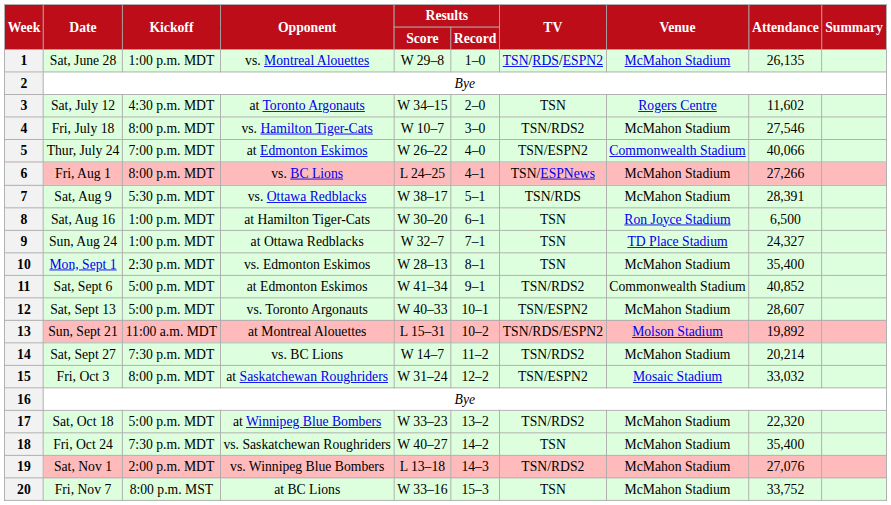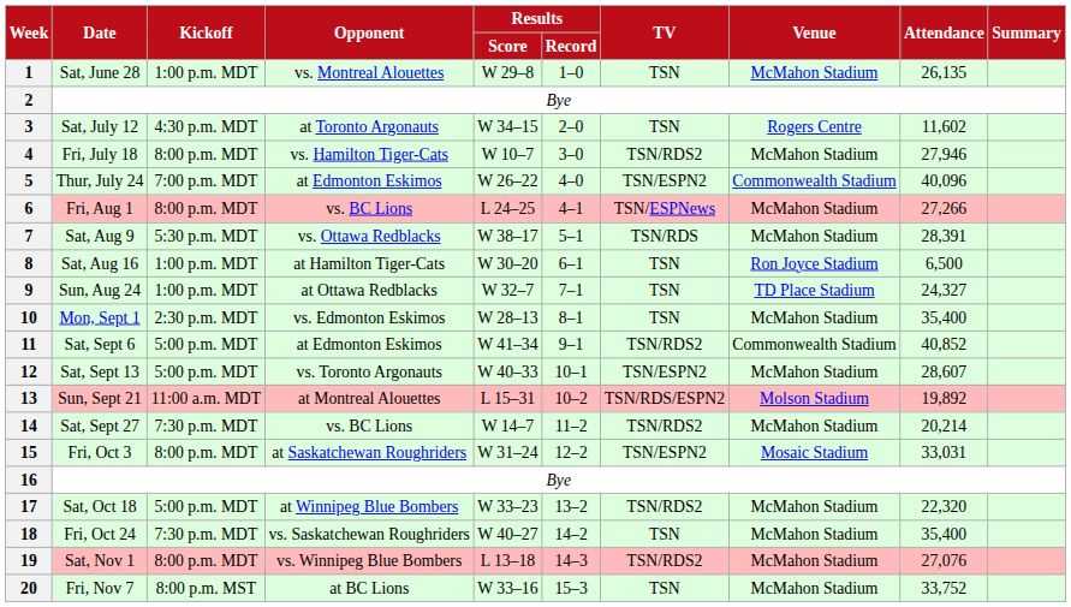 <table class="wikitable" style="font-size: 95%;">
 <tr>
 <th style="background:#BD0D18;color:#FFFFFF;" rowspan=2>Week</th>
 <th style="background:#BD0D18;color:#FFFFFF;" rowspan=2>Date</th>
 <th style="background:#BD0D18;color:#FFFFFF;" rowspan=2>Kickoff</th>
 <th style="background:#BD0D18;color:#FFFFFF;" rowspan=2>Opponent</th>
 <th style="background:#BD0D18;color:#FFFFFF;" colspan=2>Results</th>
 <th style="background:#BD0D18;color:#FFFFFF;" rowspan=2>TV</th>
 <th style="background:#BD0D18;color:#FFFFFF;" rowspan=2>Venue</th>
 <th style="background:#BD0D18;color:#FFFFFF;" rowspan=2>Attendance</th>
 <th style="background:#BD0D18;color:#FFFFFF;" rowspan=2>Summary</th>
 </tr>
 <tr>
 <th style="background:#BD0D18;color:#FFFFFF;">Score</th>
 <th style="background:#BD0D18;color:#FFFFFF;">Record</th>
 </tr>
 <tr align="center" bgcolor="#ddffdd">
 <th align="center"><strong>1</strong></th>
 <td align="center">Sat, June 28</td>
 <td align="center">1:00 p.m. MDT</td>
 <td align="center">vs. <a href='#'>Montreal Alouettes</a></td>
 <td align="center">W 29–8</td>
 <td align="center">1–0</td>
-<td align="center"><a href='#'>TSN</a>/<a href='#'>RDS</a>/<a href='#'>ESPN2</a></td>
+<td align="center">TSN</td>
 <td align="center"><a href='#'>McMahon Stadium</a></td>
 <td align="center">26,135</td>
 <td align="center"></td>
 </tr>
 <tr align="center" bgcolor="#ffffff">
 <th align="center"><strong>2</strong></th>
 <td colspan=9 align="center" valign="middle"><em>Bye</em></td>
 </tr>
 <tr align="center" bgcolor="#ddffdd">
 <th align="center"><strong>3</strong></th>
 <td align="center">Sat, July 12</td>
 <td align="center">4:30 p.m. MDT</td>
 <td align="center">at <a href='#'>Toronto Argonauts</a></td>
 <td align="center">W 34–15</td>
 <td align="center">2–0</td>
 <td align="center">TSN</td>
 <td align="center"><a href='#'>Rogers Centre</a></td>
 <td align="center">11,602</td>
 <td align="center"></td>
 </tr>
 <tr align="center" bgcolor="#ddffdd">
 <th align="center"><strong>4</strong></th>
 <td align="center">Fri, July 18</td>
 <td align="center">8:00 p.m. MDT</td>
 <td align="center">vs. <a href='#'>Hamilton Tiger-Cats</a></td>
 <td align="center">W 10–7</td>
 <td align="center">3–0</td>
 <td align="center">TSN/RDS2</td>
 <td align="center">McMahon Stadium</td>
-<td align="center">27,546</td>
+<td align="center">27,946</td>
 <td align="center"></td>
 </tr>
 <tr align="center" bgcolor="#ddffdd">
 <th align="center"><strong>5</strong></th>
 <td align="center">Thur, July 24</td>
 <td align="center">7:00 p.m. MDT</td>
 <td align="center">at <a href='#'>Edmonton Eskimos</a></td>
 <td align="center">W 26–22</td>
 <td align="center">4–0</td>
 <td align="center">TSN/ESPN2</td>
 <td align="center"><a href='#'>Commonwealth Stadium</a></td>
-<td align="center">40,066</td>
+<td align="center">40,096</td>
 <td align="center"></td>
 </tr>
 <tr align="center" bgcolor="#ffbbbb">
 <th align="center"><strong>6</strong></th>
 <td align="center">Fri, Aug 1</td>
 <td align="center">8:00 p.m. MDT</td>
 <td align="center">vs. <a href='#'>BC Lions</a></td>
 <td align="center">L 24–25</td>
 <td align="center">4–1</td>
 <td align="center">TSN/<a href='#'>ESPNews</a></td>
 <td align="center">McMahon Stadium</td>
 <td align="center">27,266</td>
 <td align="center"></td>
 </tr>
 <tr align="center" bgcolor="#ddffdd">
 <th align="center"><strong>7</strong></th>
 <td align="center">Sat, Aug 9</td>
 <td align="center">5:30 p.m. MDT</td>
 <td align="center">vs. <a href='#'>Ottawa Redblacks</a></td>
 <td align="center">W 38–17</td>
 <td align="center">5–1</td>
 <td align="center">TSN/RDS</td>
 <td align="center">McMahon Stadium</td>
 <td align="center">28,391</td>
 <td align="center"></td>
 </tr>
 <tr align="center" bgcolor="#ddffdd">
 <th align="center"><strong>8</strong></th>
 <td align="center">Sat, Aug 16</td>
 <td align="center">1:00 p.m. MDT</td>
 <td align="center">at Hamilton Tiger-Cats</td>
 <td align="center">W 30–20</td>
 <td align="center">6–1</td>
 <td align="center">TSN</td>
 <td align="center"><a href='#'>Ron Joyce Stadium</a></td>
 <td align="center">6,500</td>
 <td align="center"></td>
 </tr>
 <tr align="center" bgcolor="#ddffdd">
 <th align="center"><strong>9</strong></th>
 <td align="center">Sun, Aug 24</td>
 <td align="center">1:00 p.m. MDT</td>
 <td align="center">at Ottawa Redblacks</td>
 <td align="center">W 32–7</td>
 <td align="center">7–1</td>
 <td align="center">TSN</td>
 <td align="center"><a href='#'>TD Place Stadium</a></td>
 <td align="center">24,327</td>
 <td align="center"></td>
 </tr>
 <tr align="center" bgcolor="#ddffdd">
 <th align="center"><strong>10</strong></th>
 <td align="center"><a href='#'>Mon, Sept 1</a></td>
 <td align="center">2:30 p.m. MDT</td>
 <td align="center">vs. Edmonton Eskimos</td>
 <td align="center">W 28–13</td>
 <td align="center">8–1</td>
 <td align="center">TSN</td>
 <td align="center">McMahon Stadium</td>
 <td align="center">35,400</td>
 <td align="center"></td>
 </tr>
 <tr align="center" bgcolor="#ddffdd">
 <th align="center"><strong>11</strong></th>
 <td align="center">Sat, Sept 6</td>
 <td align="center">5:00 p.m. MDT</td>
 <td align="center">at Edmonton Eskimos</td>
 <td align="center">W 41–34</td>
 <td align="center">9–1</td>
 <td align="center">TSN/RDS2</td>
 <td align="center">Commonwealth Stadium</td>
 <td align="center">40,852</td>
 <td align="center"></td>
 </tr>
 <tr align="center" bgcolor="#ddffdd">
 <th align="center"><strong>12</strong></th>
 <td align="center">Sat, Sept 13</td>
 <td align="center">5:00 p.m. MDT</td>
 <td align="center">vs. Toronto Argonauts</td>
 <td align="center">W 40–33</td>
 <td align="center">10–1</td>
 <td align="center">TSN/ESPN2</td>
 <td align="center">McMahon Stadium</td>
 <td align="center">28,607</td>
 <td align="center"></td>
 </tr>
 <tr align="center" bgcolor="#ffbbbb">
 <th align="center"><strong>13</strong></th>
 <td align="center">Sun, Sept 21</td>
 <td align="center">11:00 a.m. MDT</td>
 <td align="center">at Montreal Alouettes</td>
 <td align="center">L 15–31</td>
 <td align="center">10–2</td>
 <td align="center">TSN/RDS/ESPN2</td>
 <td align="center"><a href='#'>Molson Stadium</a></td>
 <td align="center">19,892</td>
 <td align="center"></td>
 </tr>
 <tr align="center" bgcolor="#ddffdd">
 <th align="center"><strong>14</strong></th>
 <td align="center">Sat, Sept 27</td>
 <td align="center">7:30 p.m. MDT</td>
 <td align="center">vs. BC Lions</td>
 <td align="center">W 14–7</td>
 <td align="center">11–2</td>
 <td align="center">TSN/RDS2</td>
 <td align="center">McMahon Stadium</td>
 <td align="center">20,214</td>
 <td align="center"></td>
 </tr>
 <tr align="center" bgcolor="#ddffdd">
 <th align="center"><strong>15</strong></th>
 <td align="center">Fri, Oct 3</td>
 <td align="center">8:00 p.m. MDT</td>
 <td align="center">at <a href='#'>Saskatchewan Roughriders</a></td>
 <td align="center">W 31–24</td>
 <td align="center">12–2</td>
 <td align="center">TSN/ESPN2</td>
 <td align="center"><a href='#'>Mosaic Stadium</a></td>
-<td align="center">33,032</td>
+<td align="center">33,031</td>
 <td align="center"></td>
 </tr>
 <tr align="center" bgcolor="#ffffff">
 <th align="center"><strong>16</strong></th>
 <td colspan=9 align="center" valign="middle"><em>Bye</em></td>
 </tr>
 <tr align="center" bgcolor="#ddffdd">
 <th align="center"><strong>17</strong></th>
 <td align="center">Sat, Oct 18</td>
 <td align="center">5:00 p.m. MDT</td>
 <td align="center">at <a href='#'>Winnipeg Blue Bombers</a></td>
 <td align="center">W 33–23</td>
 <td align="center">13–2</td>
 <td align="center">TSN/RDS2</td>
 <td align="center">McMahon Stadium</td>
 <td align="center">22,320</td>
 <td align="center"></td>
 </tr>
 <tr align="center" bgcolor="#ddffdd">
 <th align="center"><strong>18</strong></th>
 <td align="center">Fri, Oct 24</td>
 <td align="center">7:30 p.m. MDT</td>
 <td align="center">vs. Saskatchewan Roughriders</td>
 <td align="center">W 40–27</td>
 <td align="center">14–2</td>
 <td align="center">TSN</td>
 <td align="center">McMahon Stadium</td>
 <td align="center">35,400</td>
 <td align="center"></td>
 </tr>
 <tr align="center" bgcolor="#ffbbbb">
 <th align="center"><strong>19</strong></th>
 <td align="center">Sat, Nov 1</td>
-<td align="center">2:00 p.m. MDT</td>
+<td align="center">8:00 p.m. MDT</td>
 <td align="center">vs. Winnipeg Blue Bombers</td>
 <td align="center">L 13–18</td>
 <td align="center">14–3</td>
 <td align="center">TSN/RDS2</td>
 <td align="center">McMahon Stadium</td>
 <td align="center">27,076</td>
 <td align="center"></td>
 </tr>
 <tr align="center" bgcolor="#ddffdd">
 <th align="center"><strong>20</strong></th>
 <td align="center">Fri, Nov 7</td>
 <td align="center">8:00 p.m. MST</td>
 <td align="center">at BC Lions</td>
 <td align="center">W 33–16</td>
 <td align="center">15–3</td>
 <td align="center">TSN</td>
 <td align="center">McMahon Stadium</td>
 <td align="center">33,752</td>
 <td align="center"></td>
 </tr>
 </table>
